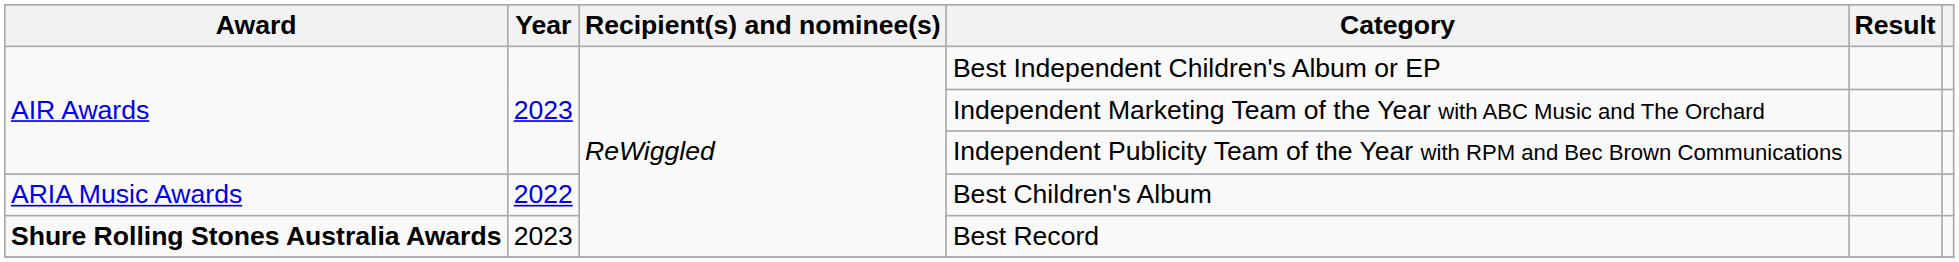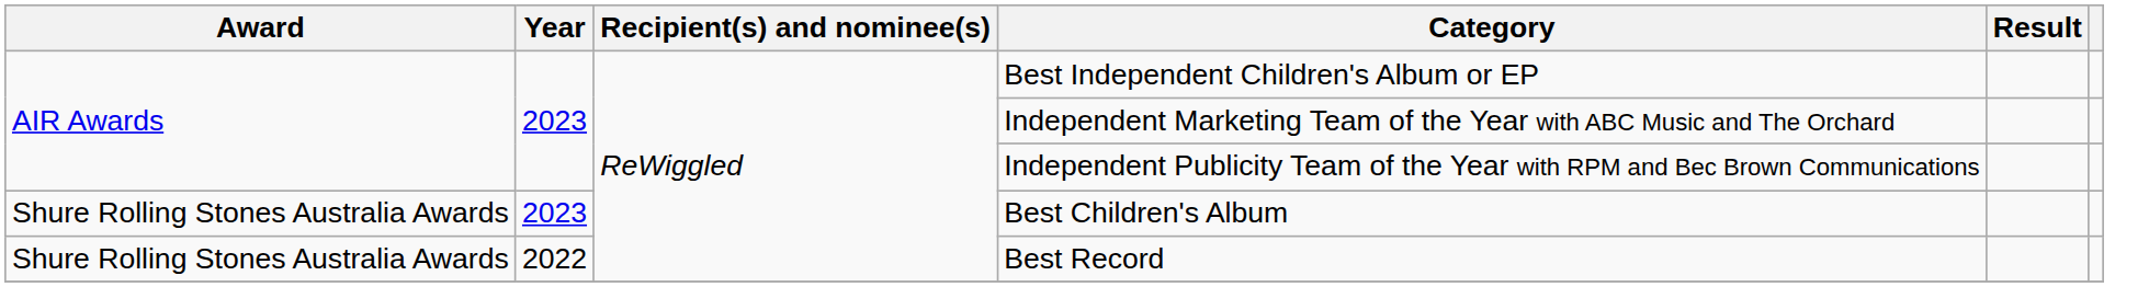 <table class="wikitable">
 <tr>
 <th scope="col">Award</th>
 <th scope="col">Year</th>
 <th scope="col">Recipient(s) and nominee(s)</th>
 <th scope="col">Category</th>
 <th scope="col">Result</th>
 <th scope="col" class="unsortable"></th>
 </tr>
 <tr>
 <td rowspan="3" !scope="row"><a href='#'>AIR Awards</a></td>
 <td rowspan="3"><a href='#'>2023</a></td>
 <td rowspan="5"><em>ReWiggled</em></td>
 <td>Best Independent Children's Album or EP</td>
 <td></td>
 <td></td>
 </tr>
 <tr>
 <td>Independent Marketing Team of the Year <small>with ABC Music and The Orchard</small></td>
 <td></td>
 <td></td>
 </tr>
 <tr>
 <td>Independent Publicity Team of the Year <small>with RPM and Bec Brown Communications</small></td>
 <td></td>
 <td></td>
 </tr>
 <tr>
-<td !scope="row"><a href='#'>ARIA Music Awards</a></td>
-<td><a href='#'>2022</a></td>
+<td !scope="row">Shure Rolling Stones Australia Awards</td>
+<td><a href='#'>2023</a></td>
 <td>Best Children's Album</td>
 <td></td>
 <td></td>
 </tr>
 <tr>
-<td !scope="row"><strong>Shure Rolling Stones Australia Awards</strong></td>
-<td>2023</td>
+<td !scope="row">Shure Rolling Stones Australia Awards</td>
+<td>2022</td>
 <td>Best Record</td>
 <td></td>
 <td></td>
 </tr>
 <tr>
 </tr>
 </table>
